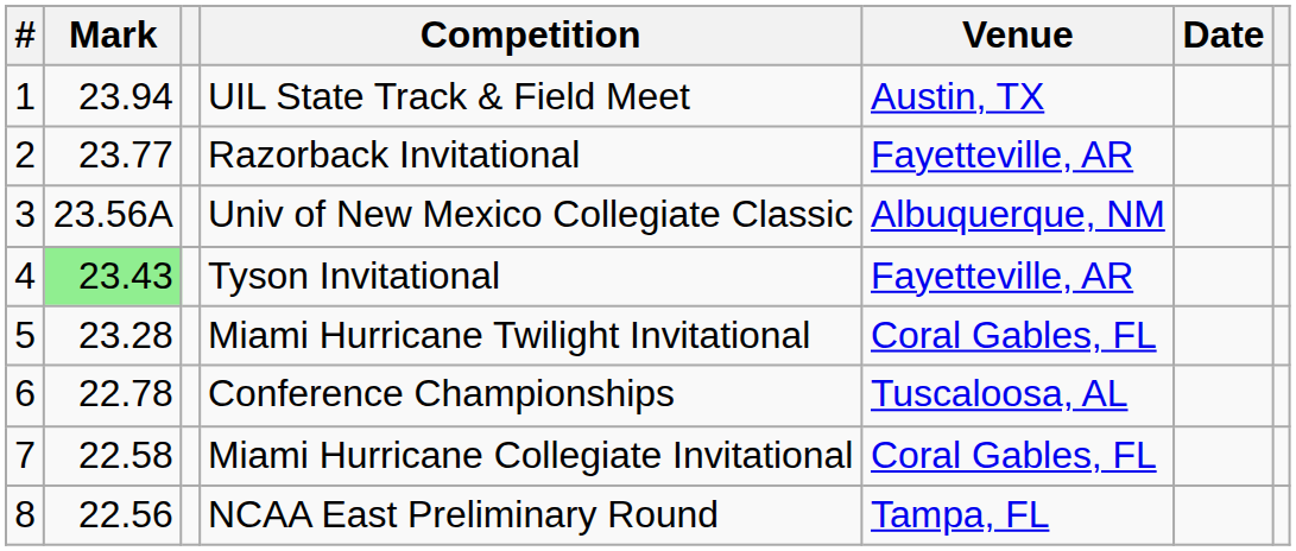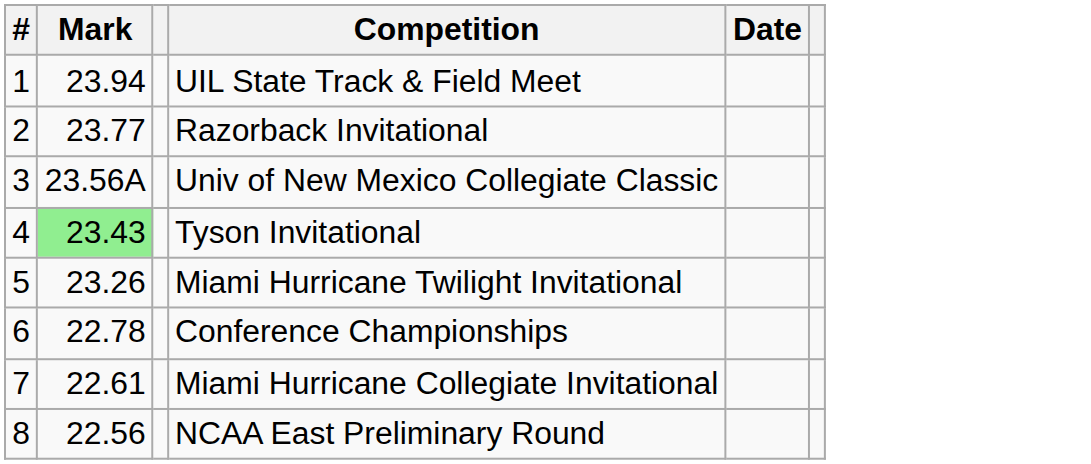 <table class="wikitable sortable">
 <tr>
 <th>#</th>
 <th>Mark</th>
 <th class=unsortable></th>
 <th>Competition</th>
-<th>Venue</th>
 <th>Date</th>
 <th class=unsortable></th>
 </tr>
 <tr>
 <td align=center>1</td>
 <td align=right>23.94 </td>
 <td></td>
 <td>UIL State Track & Field Meet</td>
-<td><a href='#'>Austin, TX</a></td>
 <td align=right></td>
 <td></td>
 </tr>
 <tr>
 <td align=center>2</td>
 <td align=right>23.77</td>
 <td> </td>
 <td>Razorback Invitational</td>
-<td><a href='#'>Fayetteville, AR</a></td>
 <td align=right></td>
 <td></td>
 </tr>
 <tr>
 <td align=center>3</td>
 <td align=right>23.56A</td>
 <td> </td>
 <td>Univ of New Mexico Collegiate Classic</td>
-<td><a href='#'>Albuquerque, NM</a></td>
 <td align=right></td>
 <td></td>
 </tr>
 <tr>
 <td align=center>4</td>
 <td align=right style="background: lightgreen;">23.43</td>
 <td></td>
 <td>Tyson Invitational</td>
-<td><a href='#'>Fayetteville, AR</a></td>
 <td align=right></td>
 <td></td>
 </tr>
 <tr>
 <td align=center>5</td>
-<td align=right>23.28 </td>
+<td align=right>23.26 </td>
 <td></td>
 <td>Miami Hurricane Twilight Invitational</td>
-<td><a href='#'>Coral Gables, FL</a></td>
 <td align=right></td>
 <td></td>
 </tr>
 <tr>
 <td align=center>6</td>
 <td align=right>22.78 </td>
 <td> </td>
 <td>Conference Championships</td>
-<td><a href='#'>Tuscaloosa, AL</a></td>
 <td align=right></td>
 <td></td>
 </tr>
 <tr>
 <td align=center>7</td>
-<td align=right>22.58 </td>
+<td align=right>22.61 </td>
 <td></td>
 <td>Miami Hurricane Collegiate Invitational</td>
-<td><a href='#'>Coral Gables, FL</a></td>
 <td align=right></td>
 <td></td>
 </tr>
 <tr>
 <td align=center>8</td>
 <td align=right>22.56 </td>
 <td> </td>
 <td>NCAA East Preliminary Round</td>
-<td><a href='#'>Tampa, FL</a></td>
 <td align=right></td>
 <td></td>
 </tr>
 </table>
